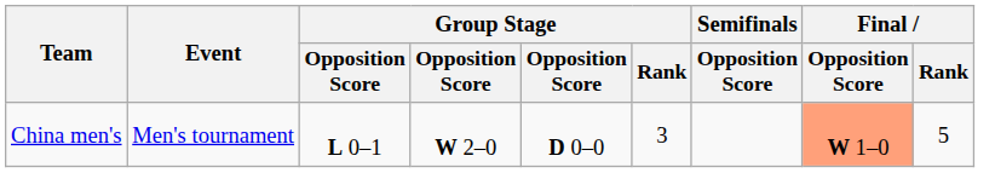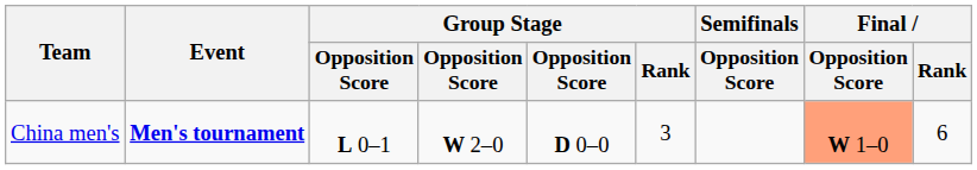 <table class="wikitable" style="font-size:90%;text-align:center">
 <tr>
 <th rowspan="2">Team</th>
 <th rowspan="2">Event</th>
 <th colspan="4">Group Stage</th>
 <th>Semifinals</th>
 <th colspan="2">Final / </th>
 </tr>
 <tr style="font-size:95%">
 <th>Opposition<br>Score</th>
 <th>Opposition<br>Score</th>
 <th>Opposition<br>Score</th>
 <th>Rank</th>
 <th>Opposition<br>Score</th>
 <th>Opposition<br>Score</th>
 <th>Rank</th>
 </tr>
 <tr>
 <td align=left><a href='#'>China men's</a></td>
-<td align=left><a href='#'>Men's tournament</a></td>
+<td align=left><strong><a href='#'>Men's tournament</a></strong></td>
 <td><br><strong>L</strong> 0–1</td>
 <td><br><strong>W</strong> 2–0</td>
 <td><br><strong>D</strong> 0–0</td>
 <td>3</td>
 <td></td>
 <td style="background: lightsalmon;"><br><strong>W</strong> 1–0</td>
-<td>5</td>
+<td>6</td>
 </tr>
 </table>
